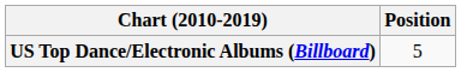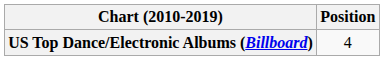 <table class="wikitable plainrowheaders" style="text-align:center">
 <tr>
 <th scope="col">Chart (2010-2019)</th>
 <th scope="col">Position</th>
 </tr>
 <tr>
 <th scope="row">US Top Dance/Electronic Albums (<em><a href='#'>Billboard</a></em>)</th>
-<td>5</td>
+<td>4</td>
 </tr>
 </table>
